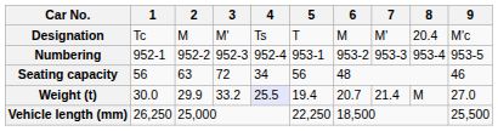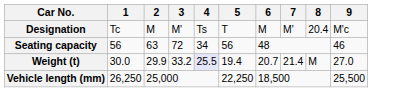 <table class="wikitable">
 <tr>
 <th>Car No.</th>
 <th>1</th>
 <th>2</th>
 <th>3</th>
 <th>4</th>
 <th>5</th>
 <th>6</th>
 <th>7</th>
 <th>8</th>
 <th>9</th>
 </tr>
 <tr>
 <th>Designation</th>
 <td>Tc</td>
 <td>M</td>
 <td>M'</td>
 <td>Ts</td>
 <td>T</td>
 <td>M</td>
 <td>M'</td>
 <td>20.4</td>
 <td>M'c</td>
-</tr>
-<tr>
-<th>Numbering</th>
-<td>952-1</td>
-<td>952-2</td>
-<td>952-3</td>
-<td>952-4</td>
-<td>953-1</td>
-<td>953-2</td>
-<td>953-3</td>
-<td>953-4</td>
-<td>953-5</td>
 </tr>
 <tr>
 <th>Seating capacity</th>
 <td>56</td>
 <td>63</td>
 <td>72</td>
 <td>34</td>
 <td>56</td>
 <td colspan="3">48</td>
 <td>46</td>
 </tr>
 <tr>
 <th>Weight (t)</th>
 <td>30.0</td>
 <td>29.9</td>
 <td>33.2</td>
 <td style="background: lavender;">25.5</td>
 <td>19.4</td>
 <td>20.7</td>
 <td>21.4</td>
 <td>M</td>
 <td>27.0</td>
 </tr>
 <tr>
 <th>Vehicle length (mm)</th>
 <td>26,250</td>
 <td colspan="3">25,000</td>
 <td>22,250</td>
 <td colspan="3">18,500</td>
 <td>25,500</td>
 </tr>
 </table>
